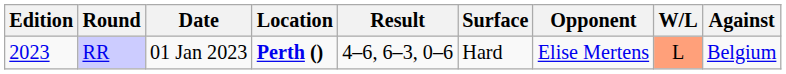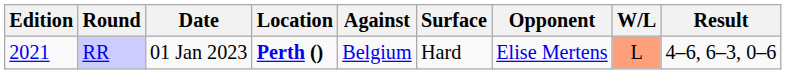 <table class="wikitable">
 <tr>
 <th>Edition</th>
 <th>Round</th>
 <th>Date</th>
 <th>Location</th>
-<th>Result</th>
+<th>Against</th>
 <th>Surface</th>
 <th>Opponent</th>
 <th>W/L</th>
-<th>Against</th>
+<th>Result</th>
 </tr>
 <tr>
-<td><a href='#'>2023</a></td>
+<td><a href='#'>2021</a></td>
 <td bgcolor=#ccf><a href='#'>RR</a></td>
 <td>01 Jan 2023</td>
 <td><strong><a href='#'>Perth</a> ()</strong></td>
-<td>4–6, 6–3, 0–6</td>
+<td> <a href='#'>Belgium</a></td>
 <td>Hard</td>
 <td><a href='#'>Elise Mertens</a></td>
 <td bgcolor=#FFA07A align=center>L</td>
-<td> <a href='#'>Belgium</a></td>
+<td>4–6, 6–3, 0–6</td>
 </tr>
 </table>
